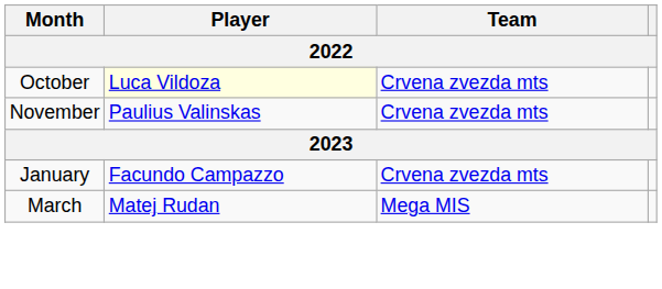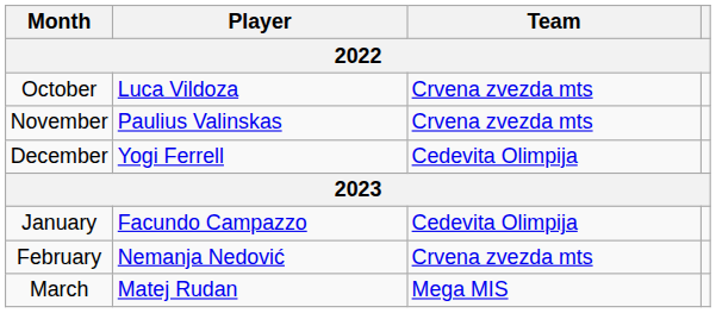 <table class="wikitable" style="text-align: center;">
 <tr>
 <th>Month</th>
 <th style="width:215px;">Player</th>
 <th style="width:215px;">Team</th>
 <th></th>
 </tr>
 <tr>
 <th colspan=4>2022</th>
 </tr>
 <tr>
 <td>October</td>
-<td align="left" style="background: lightyellow;"> <a href='#'>Luca Vildoza</a></td>
+<td align="left"> <a href='#'>Luca Vildoza</a></td>
 <td align="left"> <a href='#'>Crvena zvezda mts</a></td>
 <td></td>
 </tr>
 <tr>
 <td>November</td>
 <td align="left"> <a href='#'>Paulius Valinskas</a></td>
 <td align="left"> <a href='#'>Crvena zvezda mts</a></td>
 <td></td>
 </tr>
 <tr>
+<td>December</td>
+<td align="left"> <a href='#'>Yogi Ferrell</a></td>
+<td align="left"> <a href='#'>Cedevita Olimpija</a></td>
+<td></td>
+</tr>
+<tr>
 <th colspan=4>2023</th>
 </tr>
 <tr>
 <td>January</td>
 <td align="left"> <a href='#'>Facundo Campazzo</a></td>
+<td align="left"> <a href='#'>Cedevita Olimpija</a></td>
+<td></td>
+</tr>
+<tr>
+<td>February</td>
+<td align="left"> <a href='#'>Nemanja Nedović</a></td>
 <td align="left"> <a href='#'>Crvena zvezda mts</a></td>
 <td></td>
 </tr>
 <tr>
 <td>March</td>
 <td align="left"> <a href='#'>Matej Rudan</a></td>
 <td align="left"> <a href='#'>Mega MIS</a></td>
 <td></td>
 </tr>
 </table>
